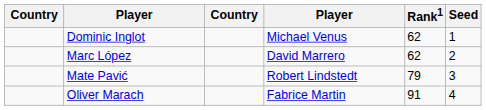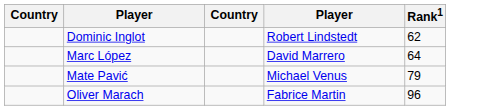 <table class="sortable wikitable">
 <tr>
 <th width="70">Country</th>
 <th width="175">Player</th>
 <th width="70">Country</th>
 <th width="175">Player</th>
 <th>Rank<sup>1</sup></th>
-<th>Seed</th>
 </tr>
 <tr>
 <td></td>
 <td><a href='#'>Dominic Inglot</a></td>
 <td></td>
-<td><a href='#'>Michael Venus</a></td>
+<td><a href='#'>Robert Lindstedt</a></td>
 <td>62</td>
-<td>1</td>
 </tr>
 <tr>
 <td></td>
 <td><a href='#'>Marc López</a></td>
 <td></td>
 <td><a href='#'>David Marrero</a></td>
-<td>62</td>
-<td>2</td>
+<td>64</td>
 </tr>
 <tr>
 <td></td>
 <td><a href='#'>Mate Pavić</a></td>
 <td></td>
-<td><a href='#'>Robert Lindstedt</a></td>
+<td><a href='#'>Michael Venus</a></td>
 <td>79</td>
-<td>3</td>
 </tr>
 <tr>
 <td></td>
 <td><a href='#'>Oliver Marach</a></td>
 <td></td>
 <td><a href='#'>Fabrice Martin</a></td>
-<td>91</td>
-<td>4</td>
+<td>96</td>
 </tr>
 </table>
